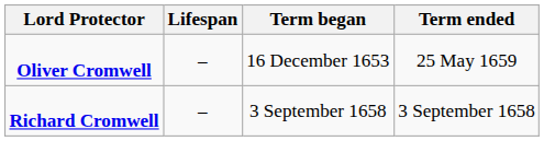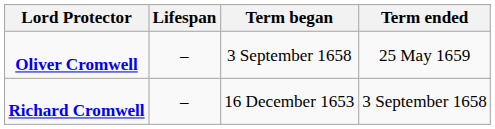 <table class="wikitable" style="text-align:center">
 <tr>
 <th>Lord Protector</th>
 <th>Lifespan</th>
 <th>Term began</th>
 <th>Term ended</th>
 </tr>
 <tr>
 <td><br><strong><a href='#'>Oliver Cromwell</a></strong><br><em></em></td>
 <td> –<br></td>
-<td>16 December 1653</td>
+<td>3 September 1658</td>
 <td>25 May 1659 </td>
 </tr>
 <tr>
 <td><br><strong><a href='#'>Richard Cromwell</a></strong><br><em></em></td>
 <td> –<br></td>
-<td>3 September 1658</td>
+<td>16 December 1653</td>
 <td>3 September 1658 </td>
 </tr>
 </table>
